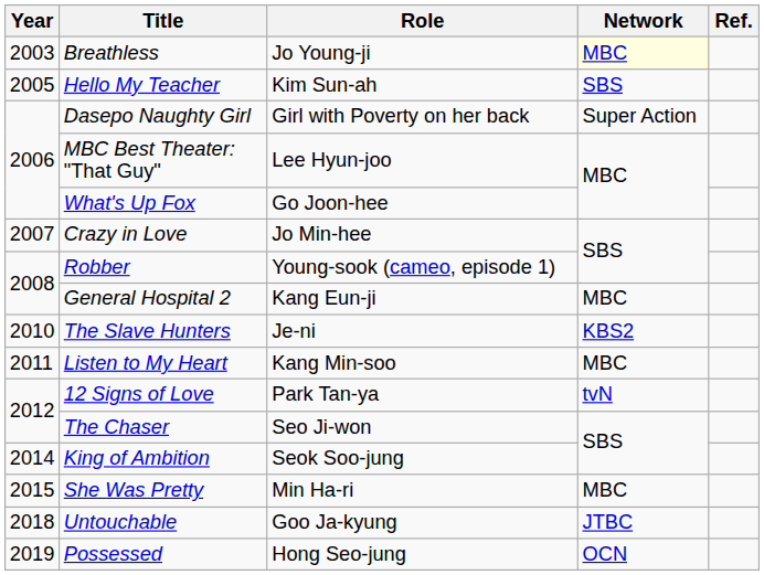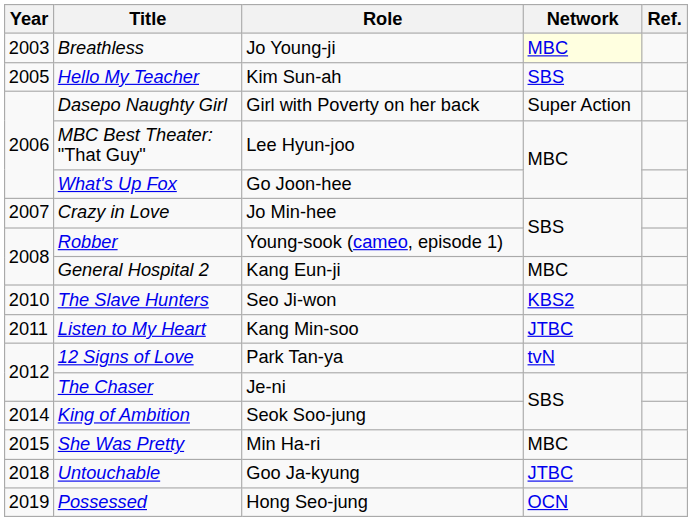 <table class="wikitable" style="width:600px">
 <tr>
 <th width=10>Year</th>
 <th>Title</th>
 <th>Role</th>
 <th>Network</th>
 <th>Ref.</th>
 </tr>
 <tr>
 <td>2003</td>
 <td><em>Breathless</em></td>
 <td>Jo Young-ji</td>
 <td style="background: lightyellow;"><a href='#'>MBC</a></td>
 <td></td>
 </tr>
 <tr>
 <td>2005</td>
 <td><em><a href='#'>Hello My Teacher</a></em></td>
 <td>Kim Sun-ah</td>
 <td><a href='#'>SBS</a></td>
 <td></td>
 </tr>
 <tr>
 <td rowspan=3>2006</td>
 <td><em>Dasepo Naughty Girl</em></td>
 <td>Girl with Poverty on her back</td>
 <td>Super Action</td>
 <td></td>
 </tr>
 <tr>
 <td><em>MBC Best Theater:</em><br>"That Guy"</td>
 <td>Lee Hyun-joo</td>
 <td rowspan=2>MBC</td>
 <td></td>
 </tr>
 <tr>
 <td><em><a href='#'>What's Up Fox</a></em></td>
 <td>Go Joon-hee</td>
 <td></td>
 </tr>
 <tr>
 <td>2007</td>
 <td><em>Crazy in Love</em> </td>
 <td>Jo Min-hee</td>
 <td rowspan=2>SBS</td>
 <td></td>
 </tr>
 <tr>
 <td rowspan=2>2008</td>
 <td><em><a href='#'>Robber</a></em></td>
 <td>Young-sook (<a href='#'>cameo</a>, episode 1)</td>
 <td></td>
 </tr>
 <tr>
 <td><em>General Hospital 2</em></td>
 <td>Kang Eun-ji</td>
 <td>MBC</td>
 <td></td>
 </tr>
 <tr>
 <td>2010</td>
 <td><em><a href='#'>The Slave Hunters</a></em></td>
-<td>Je-ni</td>
+<td>Seo Ji-won</td>
 <td><a href='#'>KBS2</a></td>
 <td></td>
 </tr>
 <tr>
 <td>2011</td>
 <td><em><a href='#'>Listen to My Heart</a></em></td>
 <td>Kang Min-soo</td>
-<td>MBC</td>
+<td><a href='#'>JTBC</a></td>
 <td></td>
 </tr>
 <tr>
 <td rowspan=2>2012</td>
 <td><em><a href='#'>12 Signs of Love</a></em></td>
 <td>Park Tan-ya</td>
 <td><a href='#'>tvN</a></td>
 <td></td>
 </tr>
 <tr>
 <td><em><a href='#'>The Chaser</a></em></td>
-<td>Seo Ji-won</td>
+<td>Je-ni</td>
 <td rowspan=2>SBS</td>
 <td></td>
 </tr>
 <tr>
 <td>2014</td>
 <td><em><a href='#'>King of Ambition</a></em></td>
 <td>Seok Soo-jung</td>
 <td></td>
 </tr>
 <tr>
 <td>2015</td>
 <td><em><a href='#'>She Was Pretty</a></em></td>
 <td>Min Ha-ri</td>
 <td>MBC</td>
 <td></td>
 </tr>
 <tr>
 <td>2018</td>
 <td><em><a href='#'>Untouchable</a></em></td>
 <td>Goo Ja-kyung</td>
 <td><a href='#'>JTBC</a></td>
 <td></td>
 </tr>
 <tr>
 <td>2019</td>
 <td><em><a href='#'>Possessed</a></em></td>
 <td>Hong Seo-jung</td>
 <td><a href='#'>OCN</a></td>
 <td></td>
 </tr>
 </table>
